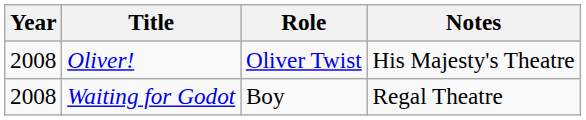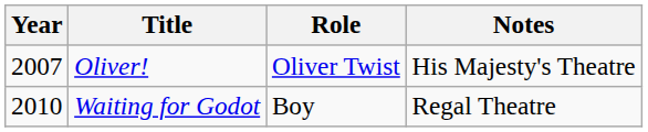 <table class="wikitable sortable">
 <tr>
 <th>Year</th>
 <th>Title</th>
 <th>Role</th>
 <th class="unsortable">Notes</th>
 </tr>
 <tr>
-<td>2008</td>
+<td>2007</td>
 <td><em><a href='#'>Oliver!</a></em></td>
 <td><a href='#'>Oliver Twist</a></td>
 <td>His Majesty's Theatre</td>
 </tr>
 <tr>
-<td>2008</td>
+<td>2010</td>
 <td><em><a href='#'>Waiting for Godot</a></em></td>
 <td>Boy</td>
 <td>Regal Theatre</td>
 </tr>
 </table>
